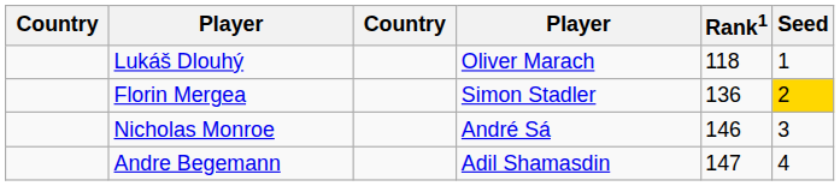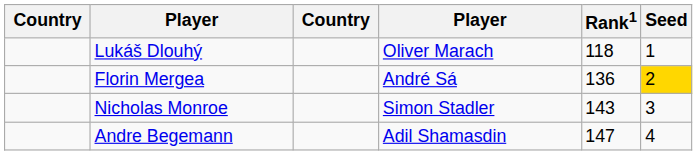 <table class="sortable wikitable">
 <tr>
 <th width="70">Country</th>
 <th width="175">Player</th>
 <th width="70">Country</th>
 <th width="175">Player</th>
 <th>Rank<sup>1</sup></th>
 <th>Seed</th>
 </tr>
 <tr>
 <td></td>
 <td><a href='#'>Lukáš Dlouhý</a></td>
 <td></td>
 <td><a href='#'>Oliver Marach</a></td>
 <td>118</td>
 <td>1</td>
 </tr>
 <tr>
 <td></td>
 <td><a href='#'>Florin Mergea</a></td>
 <td></td>
-<td><a href='#'>Simon Stadler</a></td>
+<td><a href='#'>André Sá</a></td>
 <td>136</td>
 <td style="background: gold;">2</td>
 </tr>
 <tr>
 <td></td>
 <td><a href='#'>Nicholas Monroe</a></td>
 <td></td>
-<td><a href='#'>André Sá</a></td>
-<td>146</td>
+<td><a href='#'>Simon Stadler</a></td>
+<td>143</td>
 <td>3</td>
 </tr>
 <tr>
 <td></td>
 <td><a href='#'>Andre Begemann</a></td>
 <td></td>
 <td><a href='#'>Adil Shamasdin</a></td>
 <td>147</td>
 <td>4</td>
 </tr>
 </table>
